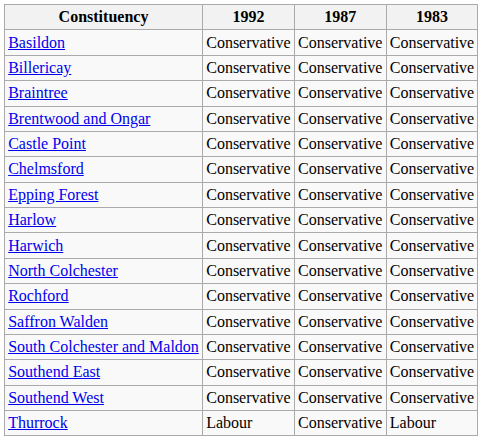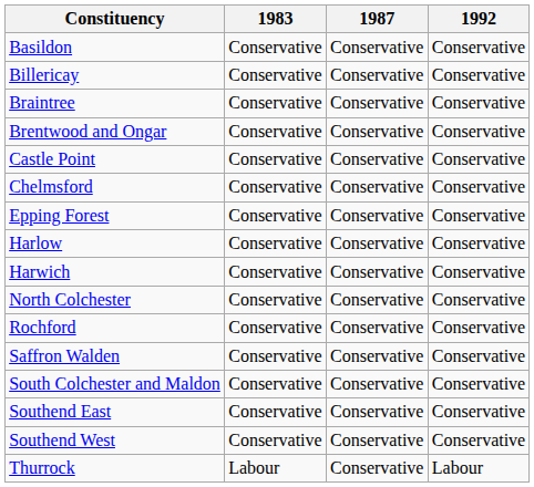 <table class="wikitable">
 <tr>
 <th>Constituency</th>
+<th>1983</th>
+<th>1987</th>
 <th>1992</th>
-<th>1987</th>
-<th>1983</th>
 </tr>
 <tr>
 <td><a href='#'>Basildon</a></td>
 <td bgcolor=>Conservative</td>
 <td bgcolor=>Conservative</td>
 <td bgcolor=>Conservative</td>
 </tr>
 <tr>
 <td><a href='#'>Billericay</a></td>
 <td bgcolor=>Conservative</td>
 <td bgcolor=>Conservative</td>
 <td bgcolor=>Conservative</td>
 </tr>
 <tr>
 <td><a href='#'>Braintree</a></td>
 <td bgcolor=>Conservative</td>
 <td bgcolor=>Conservative</td>
 <td bgcolor=>Conservative</td>
 </tr>
 <tr>
 <td><a href='#'>Brentwood and Ongar</a></td>
 <td bgcolor=>Conservative</td>
 <td bgcolor=>Conservative</td>
 <td bgcolor=>Conservative</td>
 </tr>
 <tr>
 <td><a href='#'>Castle Point</a></td>
 <td bgcolor=>Conservative</td>
 <td bgcolor=>Conservative</td>
 <td bgcolor=>Conservative</td>
 </tr>
 <tr>
 <td><a href='#'>Chelmsford</a></td>
 <td bgcolor=>Conservative</td>
 <td bgcolor=>Conservative</td>
 <td bgcolor=>Conservative</td>
 </tr>
 <tr>
 <td><a href='#'>Epping Forest</a></td>
 <td bgcolor=>Conservative</td>
 <td bgcolor=>Conservative</td>
 <td bgcolor=>Conservative</td>
 </tr>
 <tr>
 <td><a href='#'>Harlow</a></td>
 <td bgcolor=>Conservative</td>
 <td bgcolor=>Conservative</td>
 <td bgcolor=>Conservative</td>
 </tr>
 <tr>
 <td><a href='#'>Harwich</a></td>
 <td bgcolor=>Conservative</td>
 <td bgcolor=>Conservative</td>
 <td bgcolor=>Conservative</td>
 </tr>
 <tr>
 <td><a href='#'>North Colchester</a></td>
 <td bgcolor=>Conservative</td>
 <td bgcolor=>Conservative</td>
 <td bgcolor=>Conservative</td>
 </tr>
 <tr>
 <td><a href='#'>Rochford</a></td>
 <td bgcolor=>Conservative</td>
 <td bgcolor=>Conservative</td>
 <td bgcolor=>Conservative</td>
 </tr>
 <tr>
 <td><a href='#'>Saffron Walden</a></td>
 <td bgcolor=>Conservative</td>
 <td bgcolor=>Conservative</td>
 <td bgcolor=>Conservative</td>
 </tr>
 <tr>
 <td><a href='#'>South Colchester and Maldon</a></td>
 <td bgcolor=>Conservative</td>
 <td bgcolor=>Conservative</td>
 <td bgcolor=>Conservative</td>
 </tr>
 <tr>
 <td><a href='#'>Southend East</a></td>
 <td bgcolor=>Conservative</td>
 <td bgcolor=>Conservative</td>
 <td bgcolor=>Conservative</td>
 </tr>
 <tr>
 <td><a href='#'>Southend West</a></td>
 <td bgcolor=>Conservative</td>
 <td bgcolor=>Conservative</td>
 <td bgcolor=>Conservative</td>
 </tr>
 <tr>
 <td><a href='#'>Thurrock</a></td>
 <td bgcolor=>Labour</td>
 <td bgcolor=>Conservative</td>
 <td bgcolor=>Labour</td>
 </tr>
 </table>
